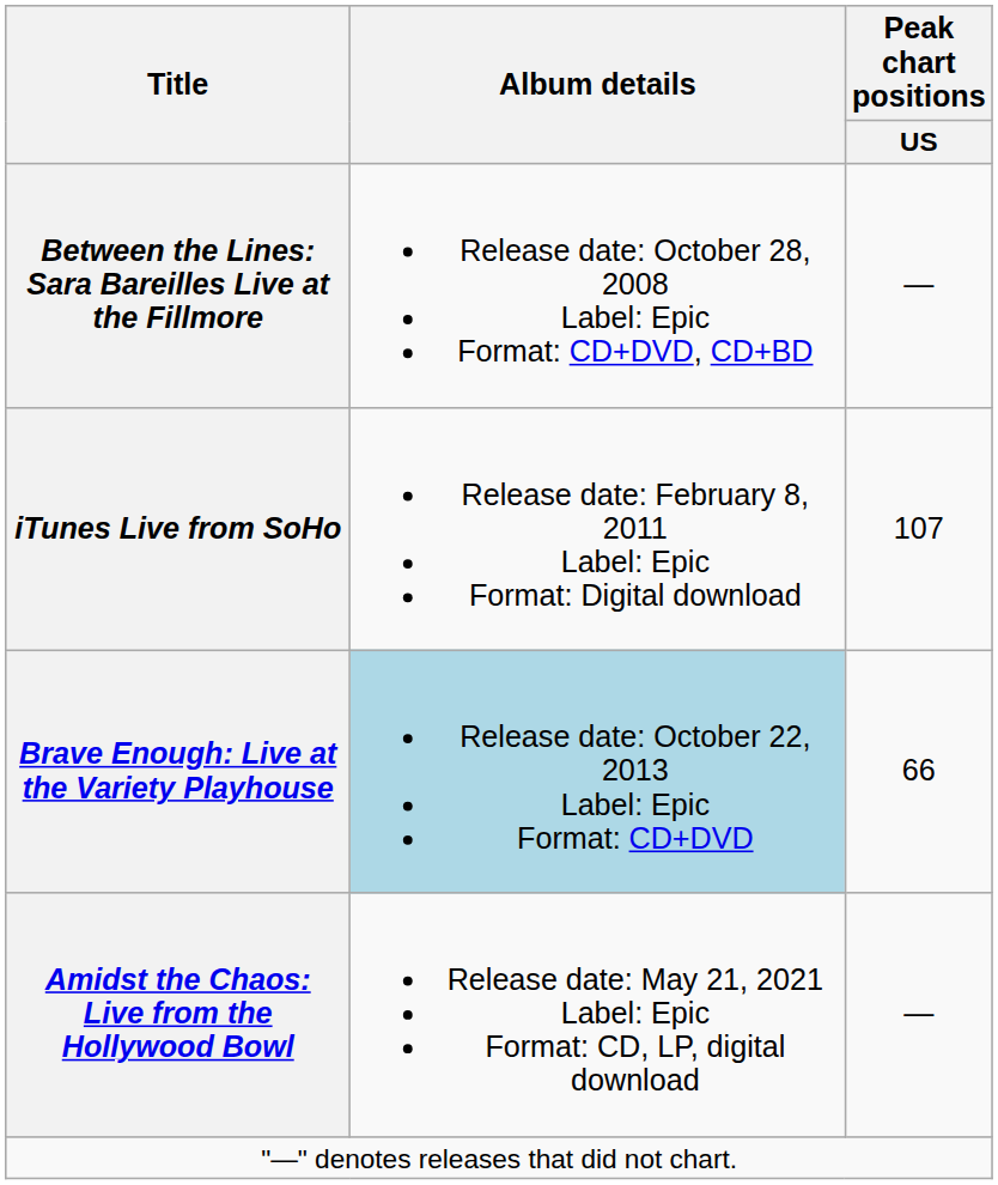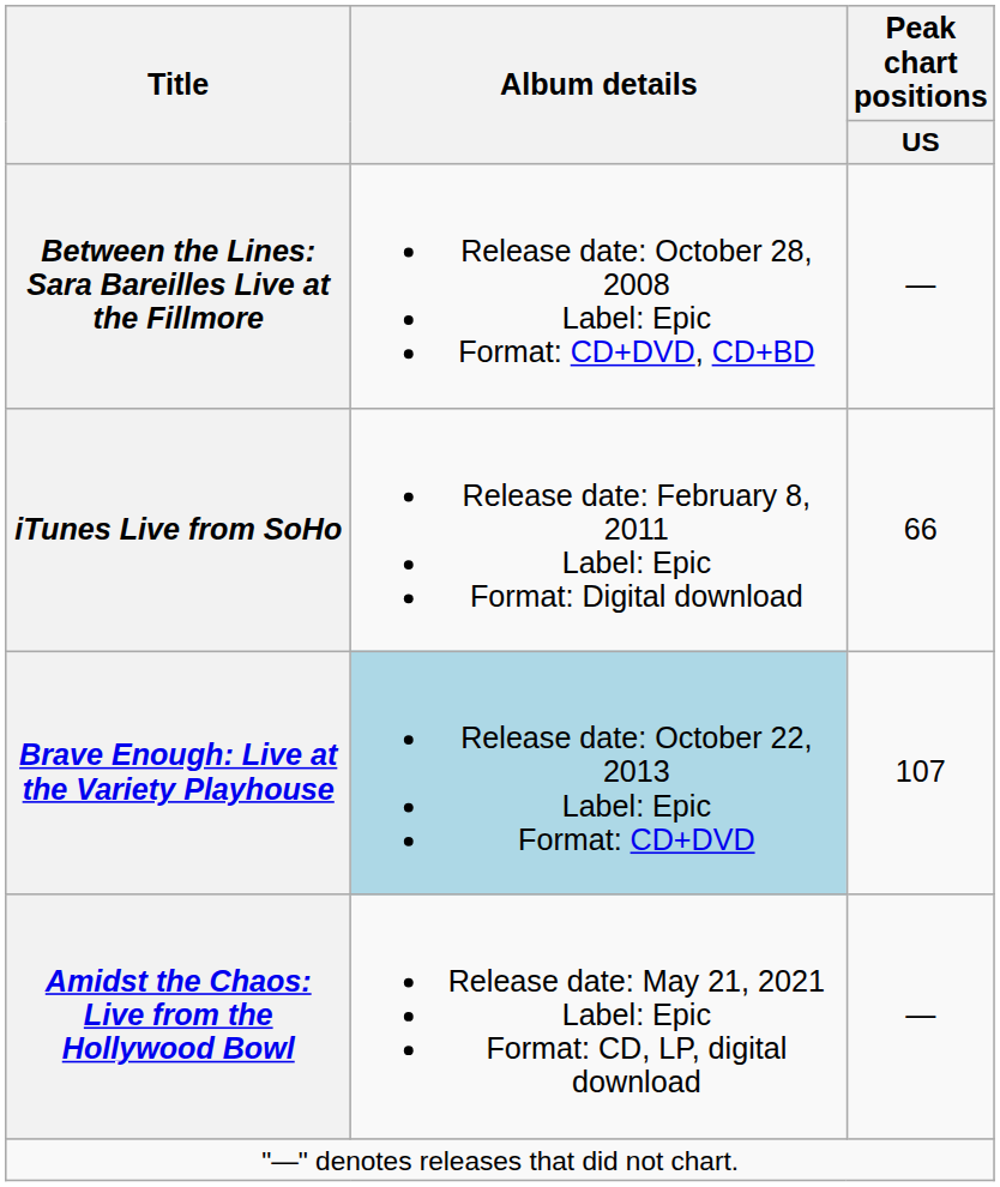 <table class="wikitable plainrowheaders" style="text-align:center;">
 <tr>
 <th scope="col" rowspan="2" style="width:11em;">Title</th>
 <th scope="col" rowspan="2" style="width:16em;">Album details</th>
 <th scope="col">Peak chart positions</th>
 </tr>
 <tr>
 <th scope="col" style="width:3em;font-size:90%;">US<br></th>
 </tr>
 <tr>
 <th scope="row"><em>Between the Lines: Sara Bareilles Live at the Fillmore</em></th>
 <td><br><ul><li>Release date: October 28, 2008</li><li>Label: Epic</li><li>Format: <a href='#'>CD+DVD</a>, <a href='#'>CD+BD</a></li></ul></td>
 <td>—</td>
 </tr>
 <tr>
 <th scope="row"><em>iTunes Live from SoHo</em></th>
 <td><br><ul><li>Release date: February 8, 2011</li><li>Label: Epic</li><li>Format: Digital download</li></ul></td>
-<td>107</td>
+<td>66</td>
 </tr>
 <tr>
 <th scope="row"><em><a href='#'>Brave Enough: Live at the Variety Playhouse</a></em></th>
 <td style="background: lightblue;"><br><ul><li>Release date: October 22, 2013</li><li>Label: Epic</li><li>Format: <a href='#'>CD+DVD</a></li></ul></td>
-<td>66</td>
+<td>107</td>
 </tr>
 <tr>
 <th scope="row"><em><a href='#'>Amidst the Chaos: Live from the Hollywood Bowl</a></em></th>
 <td><br><ul><li>Release date: May 21, 2021</li><li>Label: Epic</li><li>Format: CD, LP, digital download</li></ul></td>
 <td>—</td>
 </tr>
 <tr>
 <td colspan="14" style="font-size:90%">"—" denotes releases that did not chart.</td>
 </tr>
 </table>
